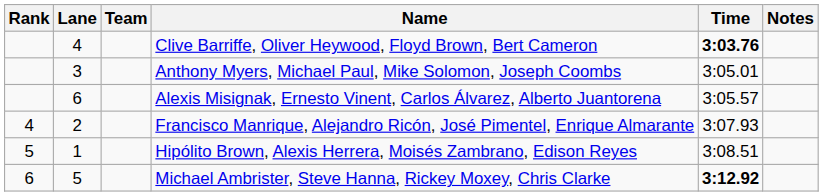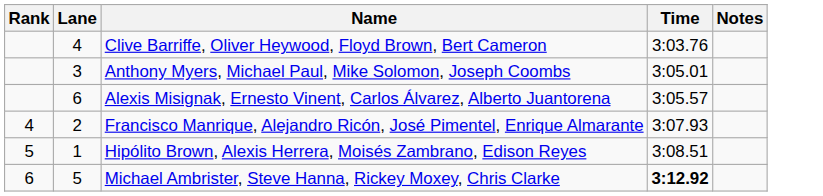 <table class="wikitable sortable" style="text-align:center;font-size:95%">
 <tr>
 <th>Rank</th>
 <th>Lane</th>
-<th>Team</th>
 <th>Name</th>
 <th>Time</th>
 <th>Notes</th>
 </tr>
 <tr>
 <td></td>
 <td>4</td>
-<td align=left></td>
 <td align=left><a href='#'>Clive Barriffe</a>, <a href='#'>Oliver Heywood</a>, <a href='#'>Floyd Brown</a>, <a href='#'>Bert Cameron</a></td>
-<td><strong>3:03.76</strong></td>
+<td>3:03.76</td>
 <td></td>
 </tr>
 <tr>
 <td></td>
 <td>3</td>
-<td align=left></td>
 <td align=left><a href='#'>Anthony Myers</a>, <a href='#'>Michael Paul</a>, <a href='#'>Mike Solomon</a>, <a href='#'>Joseph Coombs</a></td>
 <td>3:05.01</td>
 <td></td>
 </tr>
 <tr>
 <td></td>
 <td>6</td>
-<td align=left></td>
 <td align=left><a href='#'>Alexis Misignak</a>, <a href='#'>Ernesto Vinent</a>, <a href='#'>Carlos Álvarez</a>, <a href='#'>Alberto Juantorena</a></td>
 <td>3:05.57</td>
 <td></td>
 </tr>
 <tr>
 <td>4</td>
 <td>2</td>
-<td align=left></td>
 <td align=left><a href='#'>Francisco Manrique</a>, <a href='#'>Alejandro Ricón</a>, <a href='#'>José Pimentel</a>, <a href='#'>Enrique Almarante</a></td>
 <td>3:07.93</td>
 <td></td>
 </tr>
 <tr>
 <td>5</td>
 <td>1</td>
-<td align=left></td>
 <td align=left><a href='#'>Hipólito Brown</a>, <a href='#'>Alexis Herrera</a>, <a href='#'>Moisés Zambrano</a>, <a href='#'>Edison Reyes</a></td>
 <td>3:08.51</td>
 <td></td>
 </tr>
 <tr>
 <td>6</td>
 <td>5</td>
-<td align=left></td>
 <td align=left><a href='#'>Michael Ambrister</a>, <a href='#'>Steve Hanna</a>, <a href='#'>Rickey Moxey</a>, <a href='#'>Chris Clarke</a></td>
 <td><strong>3:12.92</strong></td>
 <td></td>
 </tr>
 </table>
